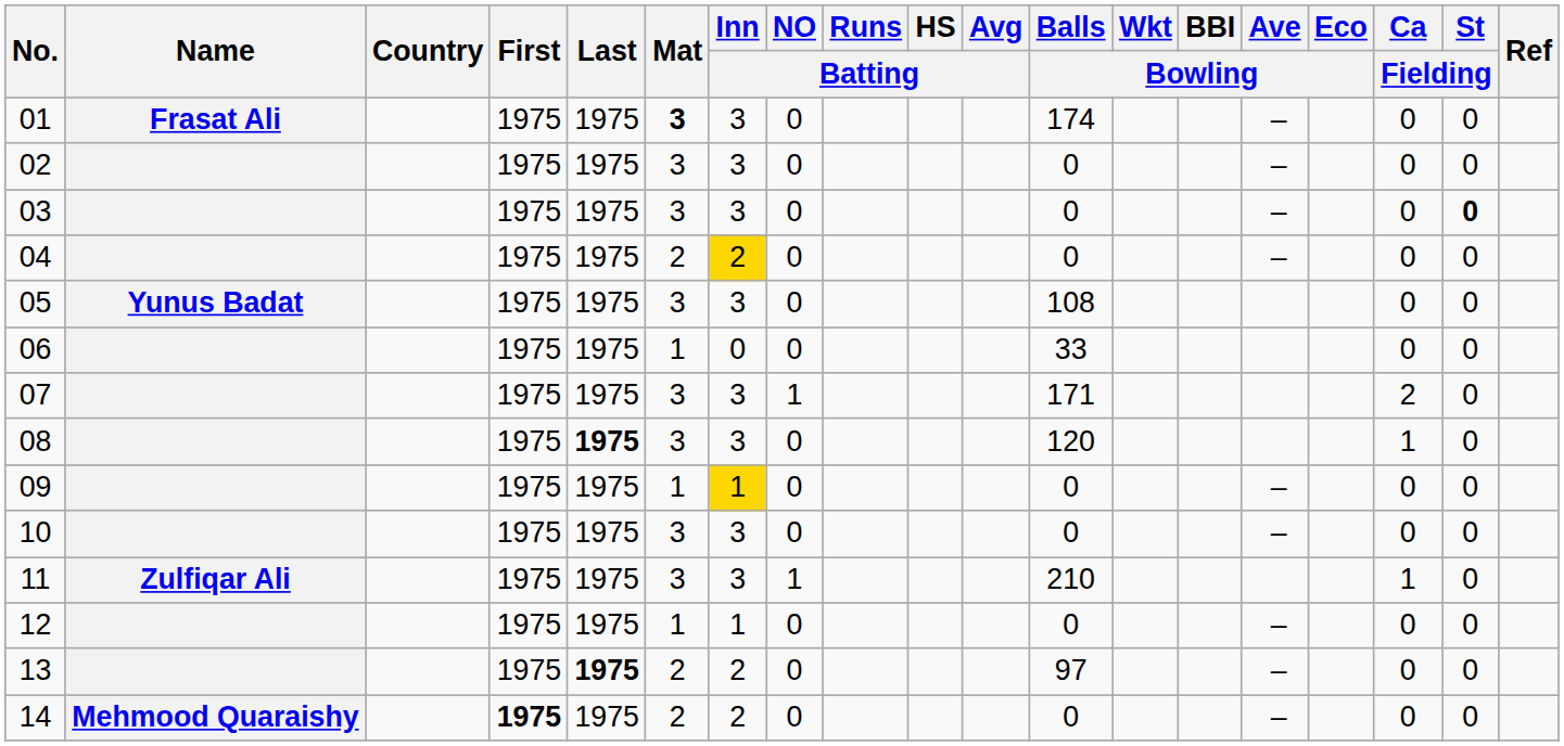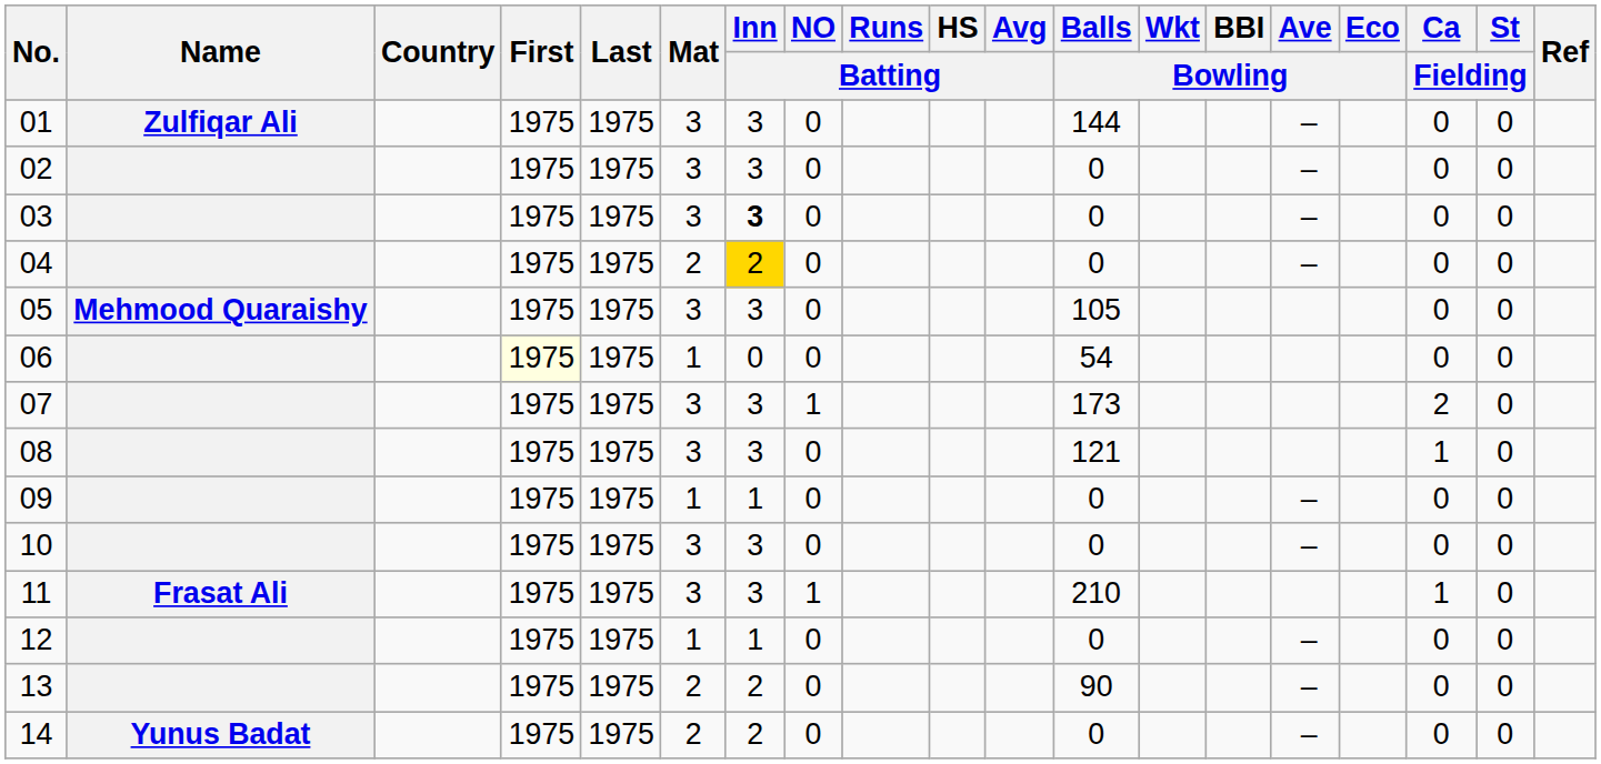 <table class="wikitable plainrowheaders sortable">
 <tr align="center">
 <th scope="col" rowspan="2">No.</th>
 <th scope="col" rowspan="2">Name</th>
 <th scope="col" rowspan="2">Country</th>
 <th scope="col" rowspan="2">First</th>
 <th scope="col" rowspan="2">Last</th>
 <th scope="col" rowspan="2">Mat</th>
 <th scope="col"><a href='#'>Inn</a></th>
 <th scope="col"><a href='#'>NO</a></th>
 <th scope="col"><a href='#'>Runs</a></th>
 <th scope="col">HS</th>
 <th scope="col"><a href='#'>Avg</a></th>
 <th scope="col"><a href='#'>Balls</a></th>
 <th scope="col"><a href='#'>Wkt</a></th>
 <th scope="col">BBI</th>
 <th scope="col"><a href='#'>Ave</a></th>
 <th scope="col"><a href='#'>Eco</a></th>
 <th scope="col"><a href='#'>Ca</a></th>
 <th scope="col"><a href='#'>St</a></th>
 <th scope="col" class="unsortable" rowspan="2">Ref</th>
 </tr>
 <tr class="unsortable">
 <th colspan="5"><a href='#'>Batting</a></th>
 <th colspan=5><a href='#'>Bowling</a></th>
 <th colspan=2><a href='#'>Fielding</a></th>
 </tr>
 <tr align="center">
 <td><span>0</span>1</td>
-<th scope="row" align="left"><a href='#'>Frasat Ali</a></th>
+<th scope="row" align="left"><a href='#'>Zulfiqar Ali</a></th>
 <td></td>
 <td>1975</td>
 <td>1975</td>
-<td><strong>3</strong></td>
+<td>3</td>
 <td>3</td>
 <td>0</td>
 <td></td>
 <td></td>
 <td></td>
-<td>174</td>
+<td>144</td>
 <td></td>
 <td></td>
 <td> –</td>
 <td></td>
 <td>0</td>
 <td>0</td>
 <td></td>
 </tr>
 <tr align="center">
 <td><span>0</span>2</td>
 <th scope="row" align="left"> </th>
 <td></td>
 <td>1975</td>
 <td>1975</td>
 <td>3</td>
 <td>3</td>
 <td>0</td>
 <td></td>
 <td></td>
 <td></td>
 <td>0</td>
 <td></td>
 <td></td>
 <td> –</td>
 <td></td>
 <td>0</td>
 <td>0</td>
 <td></td>
 </tr>
 <tr align="center">
 <td><span>0</span>3</td>
 <th scope="row" align="left"></th>
 <td></td>
 <td>1975</td>
 <td>1975</td>
 <td>3</td>
-<td>3</td>
+<td><strong>3</strong></td>
 <td>0</td>
 <td></td>
 <td></td>
 <td></td>
 <td>0</td>
 <td></td>
 <td></td>
 <td> –</td>
 <td></td>
 <td>0</td>
-<td><strong>0</strong></td>
+<td>0</td>
 <td></td>
 </tr>
 <tr align="center">
 <td><span>0</span>4</td>
 <th scope="row" align="left"> </th>
 <td></td>
 <td>1975</td>
 <td>1975</td>
 <td>2</td>
 <td style="background: gold;">2</td>
 <td>0</td>
 <td></td>
 <td></td>
 <td></td>
 <td>0</td>
 <td></td>
 <td></td>
 <td> –</td>
 <td></td>
 <td>0</td>
 <td>0</td>
 <td></td>
 </tr>
 <tr align="center">
 <td><span>0</span>5</td>
-<th scope="row" align="left"><a href='#'>Yunus Badat</a></th>
+<th scope="row" align="left"><a href='#'>Mehmood Quaraishy</a></th>
 <td></td>
 <td>1975</td>
 <td>1975</td>
 <td>3</td>
 <td>3</td>
 <td>0</td>
 <td></td>
 <td></td>
 <td></td>
-<td>108</td>
+<td>105</td>
 <td></td>
 <td></td>
 <td></td>
 <td></td>
 <td>0</td>
 <td>0</td>
 <td></td>
 </tr>
 <tr align="center">
 <td><span>0</span>6</td>
 <th scope="row" align="left"></th>
 <td></td>
-<td>1975</td>
+<td style="background: lightyellow;">1975</td>
 <td>1975</td>
 <td>1</td>
 <td>0</td>
 <td>0</td>
 <td></td>
 <td></td>
 <td></td>
-<td>33</td>
+<td>54</td>
 <td></td>
 <td></td>
 <td></td>
 <td></td>
 <td>0</td>
 <td>0</td>
 <td></td>
 </tr>
 <tr align="center">
 <td><span>0</span>7</td>
 <th scope="row" align="left"></th>
 <td></td>
 <td>1975</td>
 <td>1975</td>
 <td>3</td>
 <td>3</td>
 <td>1</td>
 <td></td>
 <td></td>
 <td></td>
-<td>171</td>
+<td>173</td>
 <td></td>
 <td></td>
 <td></td>
 <td></td>
 <td>2</td>
 <td>0</td>
 <td></td>
 </tr>
 <tr align="center">
 <td><span>0</span>8</td>
 <th scope="row" align="left"></th>
 <td></td>
 <td>1975</td>
-<td><strong>1975</strong></td>
+<td>1975</td>
 <td>3</td>
 <td>3</td>
 <td>0</td>
 <td></td>
 <td></td>
 <td></td>
-<td>120</td>
+<td>121</td>
 <td></td>
 <td></td>
 <td></td>
 <td></td>
 <td>1</td>
 <td>0</td>
 <td></td>
 </tr>
 <tr align="center">
 <td><span>0</span>9</td>
 <th scope="row" align="left"></th>
 <td></td>
 <td>1975</td>
 <td>1975</td>
 <td>1</td>
-<td style="background: gold;">1</td>
+<td>1</td>
 <td>0</td>
 <td></td>
 <td></td>
 <td></td>
 <td>0</td>
 <td></td>
 <td></td>
 <td> –</td>
 <td></td>
 <td>0</td>
 <td>0</td>
 <td></td>
 </tr>
 <tr align="center">
 <td>10</td>
 <th scope="row" align="left"></th>
 <td></td>
 <td>1975</td>
 <td>1975</td>
 <td>3</td>
 <td>3</td>
 <td>0</td>
 <td></td>
 <td></td>
 <td></td>
 <td>0</td>
 <td></td>
 <td></td>
 <td> –</td>
 <td></td>
 <td>0</td>
 <td>0</td>
 <td></td>
 </tr>
 <tr align="center">
 <td>11</td>
-<th scope="row" align="left"><a href='#'>Zulfiqar Ali</a></th>
+<th scope="row" align="left"><a href='#'>Frasat Ali</a></th>
 <td></td>
 <td>1975</td>
 <td>1975</td>
 <td>3</td>
 <td>3</td>
 <td>1</td>
 <td></td>
 <td></td>
 <td></td>
 <td>210</td>
 <td></td>
 <td></td>
 <td></td>
 <td></td>
 <td>1</td>
 <td>0</td>
 <td></td>
 </tr>
 <tr align="center">
 <td>12</td>
 <th scope="row" align="left"> </th>
 <td></td>
 <td>1975</td>
 <td>1975</td>
 <td>1</td>
 <td>1</td>
 <td>0</td>
 <td></td>
 <td></td>
 <td></td>
 <td>0</td>
 <td></td>
 <td></td>
 <td> –</td>
 <td></td>
 <td>0</td>
 <td>0</td>
 <td></td>
 </tr>
 <tr align="center">
 <td>13</td>
 <th scope="row" align="left"></th>
 <td></td>
 <td>1975</td>
-<td><strong>1975</strong></td>
+<td>1975</td>
 <td>2</td>
 <td>2</td>
 <td>0</td>
 <td></td>
 <td></td>
 <td></td>
-<td>97</td>
+<td>90</td>
 <td></td>
 <td></td>
 <td> –</td>
 <td></td>
 <td>0</td>
 <td>0</td>
 <td></td>
 </tr>
 <tr align="center">
 <td>14</td>
-<th scope="row" align="left"><a href='#'>Mehmood Quaraishy</a></th>
+<th scope="row" align="left"><a href='#'>Yunus Badat</a></th>
 <td></td>
-<td><strong>1975</strong></td>
+<td>1975</td>
 <td>1975</td>
 <td>2</td>
 <td>2</td>
 <td>0</td>
 <td></td>
 <td></td>
 <td></td>
 <td>0</td>
 <td></td>
 <td></td>
 <td> –</td>
 <td></td>
 <td>0</td>
 <td>0</td>
 <td></td>
 </tr>
 </table>
